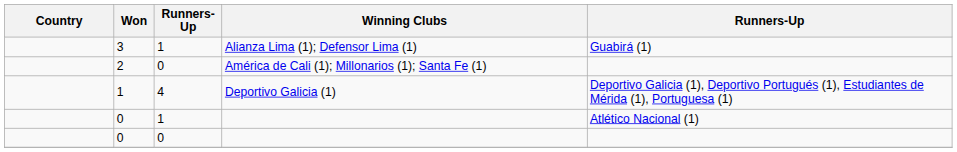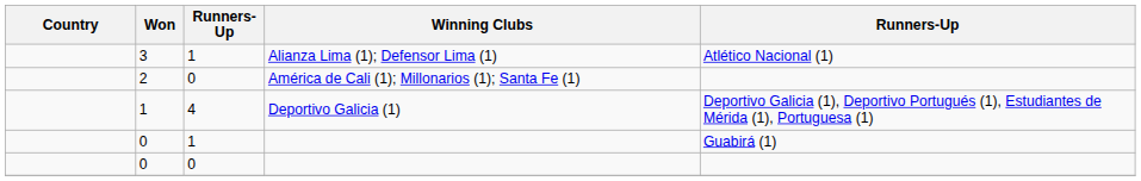 <table class="wikitable sortable">
 <tr>
 <th width=6%>Country</th>
 <th width=1%>Won</th>
 <th width=1%>Runners-Up</th>
 <th class="unsortable" width=20%>Winning Clubs</th>
 <th class="unsortable" width=20%>Runners-Up</th>
 </tr>
 <tr>
 <td></td>
 <td>3</td>
 <td>1</td>
 <td><a href='#'>Alianza Lima</a> (1); <a href='#'>Defensor Lima</a> (1)</td>
-<td><a href='#'>Guabirá</a> (1)</td>
+<td><a href='#'>Atlético Nacional</a> (1)</td>
 </tr>
 <tr>
 <td></td>
 <td>2</td>
 <td>0</td>
 <td><a href='#'>América de Cali</a> (1); <a href='#'>Millonarios</a> (1); <a href='#'>Santa Fe</a> (1)</td>
 <td></td>
 </tr>
 <tr>
 <td></td>
 <td>1</td>
 <td>4</td>
 <td><a href='#'>Deportivo Galicia</a> (1)</td>
 <td><a href='#'>Deportivo Galicia</a> (1), <a href='#'>Deportivo Portugués</a> (1), <a href='#'>Estudiantes de Mérida</a> (1), <a href='#'>Portuguesa</a> (1)</td>
 </tr>
 <tr>
 <td></td>
 <td>0</td>
 <td>1</td>
 <td></td>
-<td><a href='#'>Atlético Nacional</a> (1)</td>
+<td><a href='#'>Guabirá</a> (1)</td>
 </tr>
 <tr>
 <td></td>
 <td>0</td>
 <td>0</td>
 <td></td>
 <td></td>
 </tr>
 <tr>
 </tr>
 </table>
